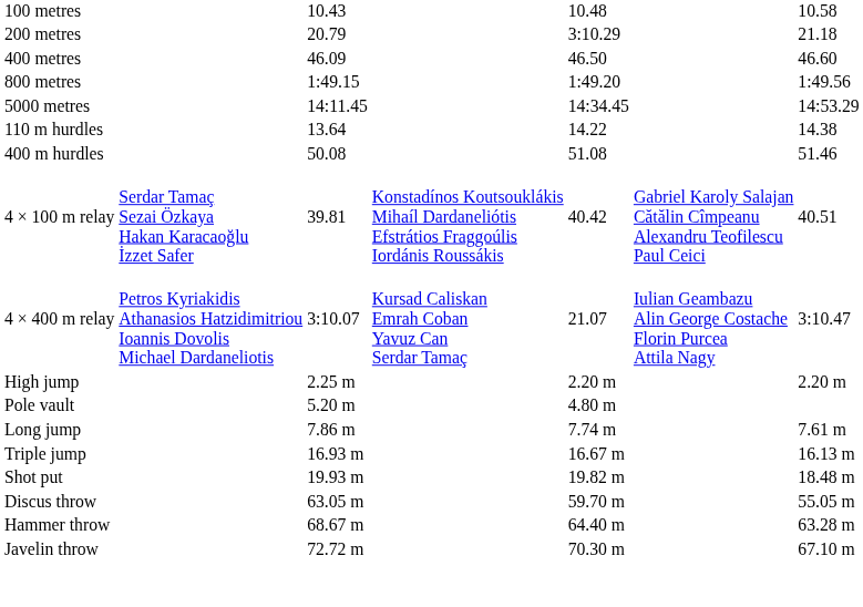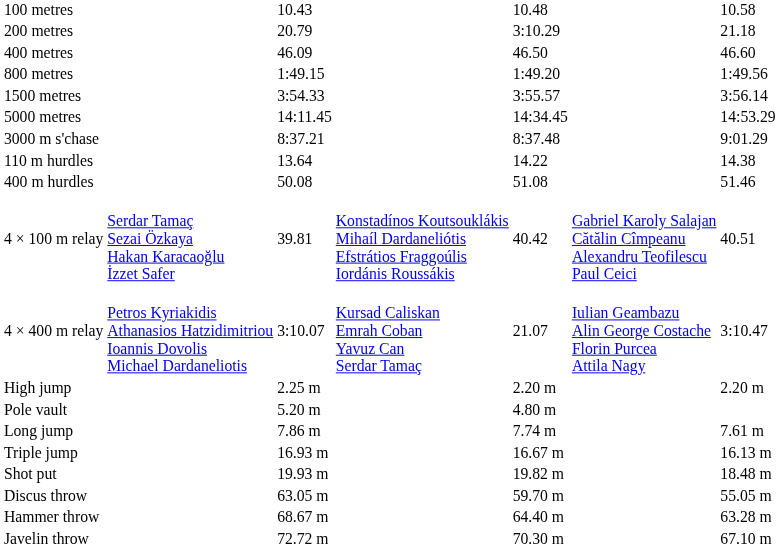 <table>
 <tr>
 <td>100 metres</td>
 <td></td>
 <td>10.43</td>
 <td></td>
 <td>10.48 </td>
 <td></td>
 <td>10.58</td>
 </tr>
 <tr>
 <td>200 metres</td>
 <td></td>
 <td>20.79 </td>
 <td></td>
 <td>3:10.29</td>
 <td></td>
 <td>21.18</td>
 </tr>
 <tr>
 <td>400 metres</td>
 <td></td>
 <td>46.09 </td>
 <td></td>
 <td>46.50</td>
 <td></td>
 <td>46.60</td>
 </tr>
 <tr>
 <td>800 metres</td>
 <td></td>
 <td>1:49.15 </td>
 <td></td>
 <td>1:49.20</td>
 <td></td>
 <td>1:49.56</td>
 </tr>
 <tr>
+<td>1500 metres</td>
+<td></td>
+<td>3:54.33</td>
+<td></td>
+<td>3:55.57 </td>
+<td></td>
+<td>3:56.14</td>
+</tr>
+<tr>
 <td>5000 metres</td>
 <td></td>
 <td>14:11.45</td>
 <td></td>
 <td>14:34.45</td>
 <td></td>
 <td>14:53.29</td>
+</tr>
+<tr>
+<td>3000 m s'chase</td>
+<td></td>
+<td>8:37.21 </td>
+<td></td>
+<td>8:37.48 </td>
+<td></td>
+<td>9:01.29</td>
 </tr>
 <tr>
 <td>110 m hurdles</td>
 <td></td>
 <td>13.64</td>
 <td></td>
 <td>14.22</td>
 <td></td>
 <td>14.38</td>
 </tr>
 <tr>
 <td>400 m hurdles</td>
 <td></td>
 <td>50.08 </td>
 <td></td>
 <td>51.08</td>
 <td></td>
 <td>51.46</td>
 </tr>
 <tr>
 <td>4 × 100 m relay</td>
 <td><br><a href='#'>Serdar Tamaç</a><br><a href='#'>Sezai Özkaya</a><br><a href='#'>Hakan Karacaoğlu</a><br><a href='#'>İzzet Safer</a></td>
 <td>39.81</td>
 <td><br><a href='#'>Konstadínos Koutsouklákis</a><br><a href='#'>Mihaíl Dardaneliótis</a><br><a href='#'>Efstrátios Fraggoúlis</a><br><a href='#'>Iordánis Roussákis</a></td>
 <td>40.42</td>
 <td><br><a href='#'>Gabriel Karoly Salajan</a><br><a href='#'>Cătălin Cîmpeanu</a><br><a href='#'>Alexandru Teofilescu</a><br><a href='#'>Paul Ceici</a></td>
 <td>40.51</td>
 </tr>
 <tr Athanasios>
 <td>4 × 400 m relay</td>
 <td><br><a href='#'>Petros Kyriakidis</a><br><a href='#'>Athanasios Hatzidimitriou </a><br><a href='#'>Ioannis Dovolis</a><br><a href='#'>Michael Dardaneliotis</a></td>
 <td>3:10.07</td>
 <td><br><a href='#'>Kursad Caliskan</a><br><a href='#'>Emrah Coban</a><br><a href='#'>Yavuz Can</a><br><a href='#'>Serdar Tamaç</a></td>
 <td>21.07</td>
 <td><br><a href='#'>Iulian Geambazu</a><br><a href='#'>Alin George Costache</a><br><a href='#'>Florin Purcea</a><br><a href='#'>Attila Nagy</a></td>
 <td>3:10.47</td>
 </tr>
 <tr>
 <td>High jump</td>
 <td></td>
 <td>2.25 m</td>
 <td></td>
 <td>2.20 m</td>
 <td></td>
 <td>2.20 m</td>
 </tr>
 <tr>
 <td>Pole vault</td>
 <td></td>
 <td>5.20 m</td>
 <td></td>
 <td>4.80 m </td>
 <td></td>
 <td></td>
 </tr>
 <tr>
 <td>Long jump</td>
 <td></td>
 <td>7.86 m</td>
 <td></td>
 <td>7.74 m</td>
 <td></td>
 <td>7.61 m</td>
 </tr>
 <tr>
 <td>Triple jump</td>
 <td></td>
 <td>16.93 m </td>
 <td></td>
 <td>16.67 m </td>
 <td></td>
 <td>16.13 m </td>
 </tr>
 <tr>
 <td>Shot put</td>
 <td></td>
 <td>19.93 m</td>
 <td></td>
 <td>19.82 m</td>
 <td></td>
 <td>18.48  m</td>
 </tr>
 <tr>
 <td>Discus throw</td>
 <td></td>
 <td>63.05 m</td>
 <td></td>
 <td>59.70 m</td>
 <td></td>
 <td>55.05 m</td>
 </tr>
 <tr>
 <td>Hammer throw</td>
 <td></td>
 <td>68.67 m</td>
 <td></td>
 <td>64.40 m</td>
 <td></td>
 <td>63.28  m</td>
 </tr>
 <tr>
 <td>Javelin throw</td>
 <td></td>
 <td>72.72 m</td>
 <td></td>
 <td>70.30 m</td>
 <td></td>
 <td>67.10 m</td>
 </tr>
 </table>
